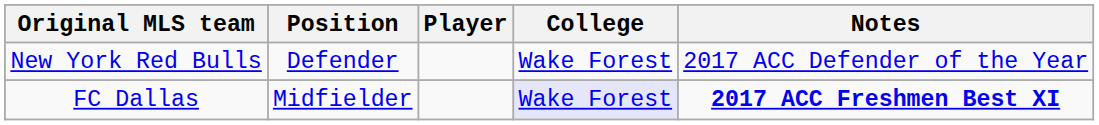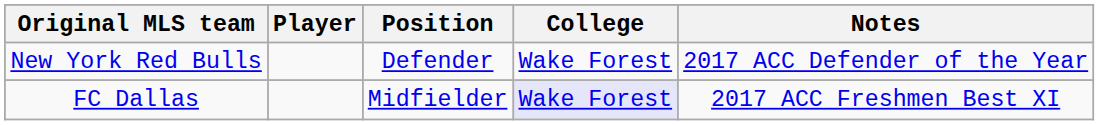 <table class="wikitable sortable" style="text-align:center">
 <tr>
 <th>Original MLS team</th>
+<th>Player</th>
 <th>Position</th>
-<th>Player</th>
 <th>College</th>
 <th>Notes</th>
 </tr>
 <tr>
 <td><a href='#'>New York Red Bulls</a></td>
+<td></td>
 <td><a href='#'>Defender</a></td>
-<td></td>
 <td><a href='#'>Wake Forest</a></td>
 <td><a href='#'>2017 ACC Defender of the Year</a></td>
 </tr>
 <tr>
 <td><a href='#'>FC Dallas</a></td>
+<td></td>
 <td><a href='#'>Midfielder</a></td>
-<td></td>
 <td style="background: lavender;"><a href='#'>Wake Forest</a></td>
-<td><strong><a href='#'>2017 ACC Freshmen Best XI</a></strong></td>
+<td><a href='#'>2017 ACC Freshmen Best XI</a></td>
 </tr>
 </table>
